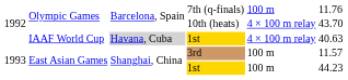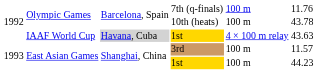 <table>
 <tr>
 <td rowspan=3>1992</td>
 <td rowspan=2><a href='#'>Olympic Games</a></td>
 <td rowspan=2><a href='#'>Barcelona</a>, Spain</td>
 <td>7th (q-finals)</td>
 <td><a href='#'>100 m</a></td>
 <td>11.76</td>
 </tr>
 <tr>
 <td>10th (heats)</td>
-<td><a href='#'>4 × 100 m relay</a></td>
-<td>43.70</td>
+<td>100 m</td>
+<td>43.78</td>
 </tr>
 <tr>
 <td><a href='#'>IAAF World Cup</a></td>
 <td style="background: lightgrey;"><a href='#'>Havana</a>, Cuba</td>
 <td bgcolor=gold>1st</td>
 <td><a href='#'>4 × 100 m relay</a></td>
-<td>40.63</td>
+<td>43.63</td>
 </tr>
 <tr>
 <td rowspan=2>1993</td>
 <td rowspan=2><a href='#'>East Asian Games</a></td>
 <td rowspan=2><a href='#'>Shanghai</a>, China</td>
 <td bgcolor=cc9966>3rd</td>
 <td>100 m</td>
 <td>11.57</td>
 </tr>
 <tr>
 <td bgcolor=gold>1st</td>
 <td>100 m</td>
 <td>44.23</td>
 </tr>
 </table>
